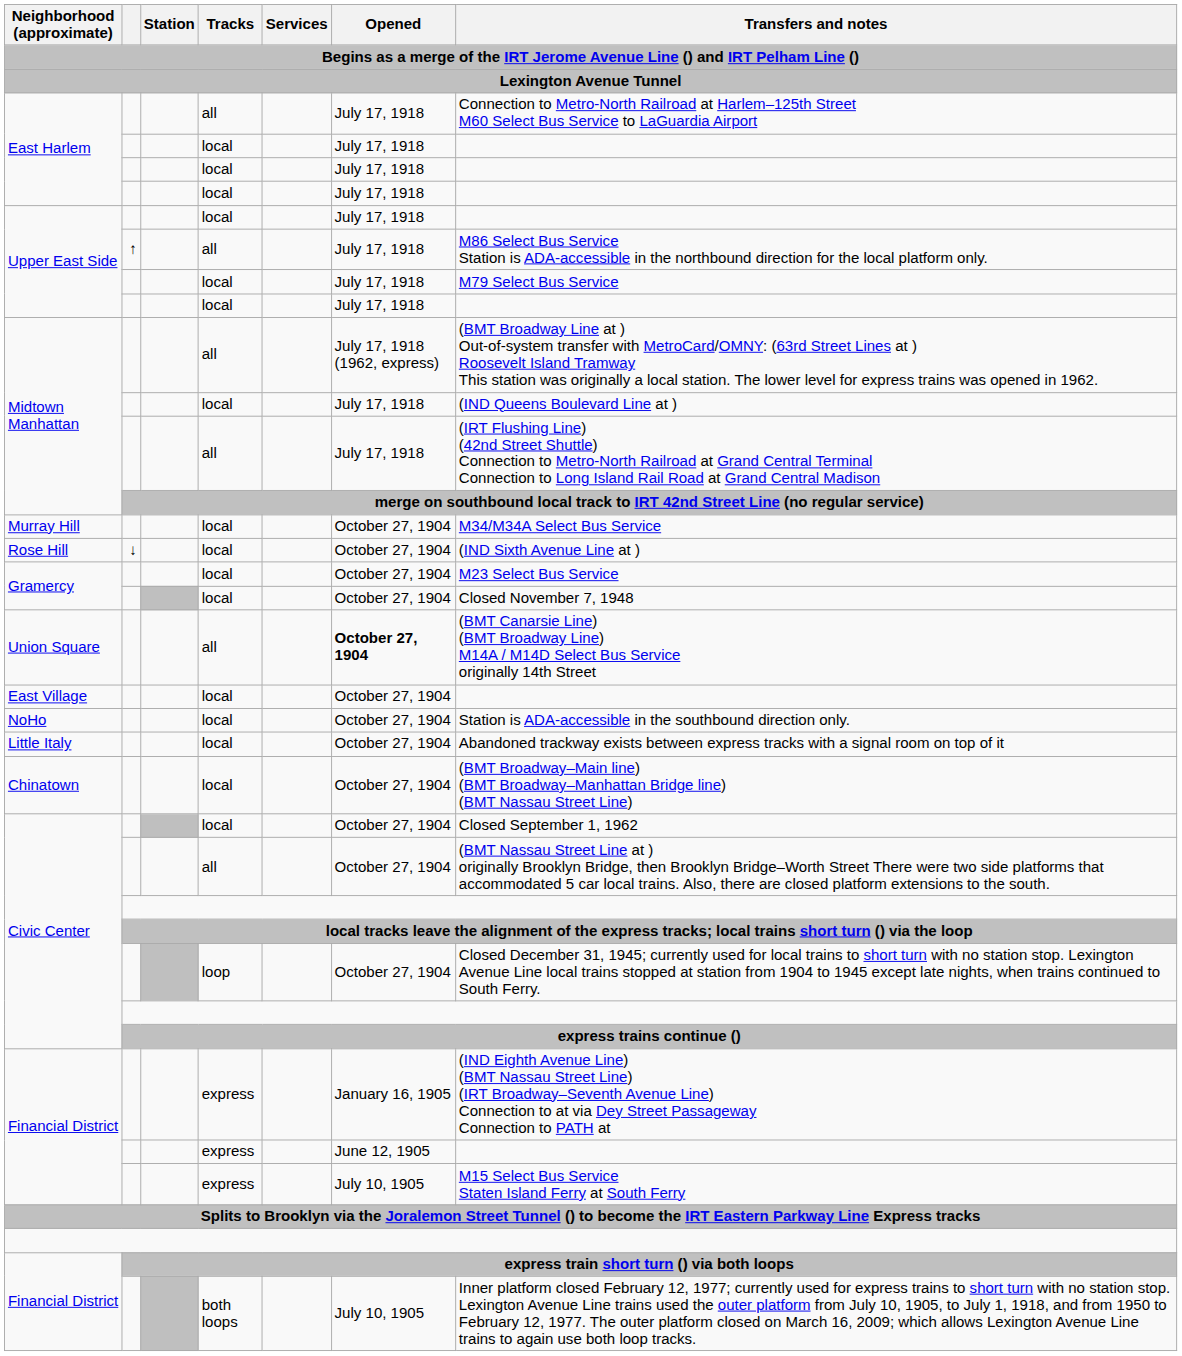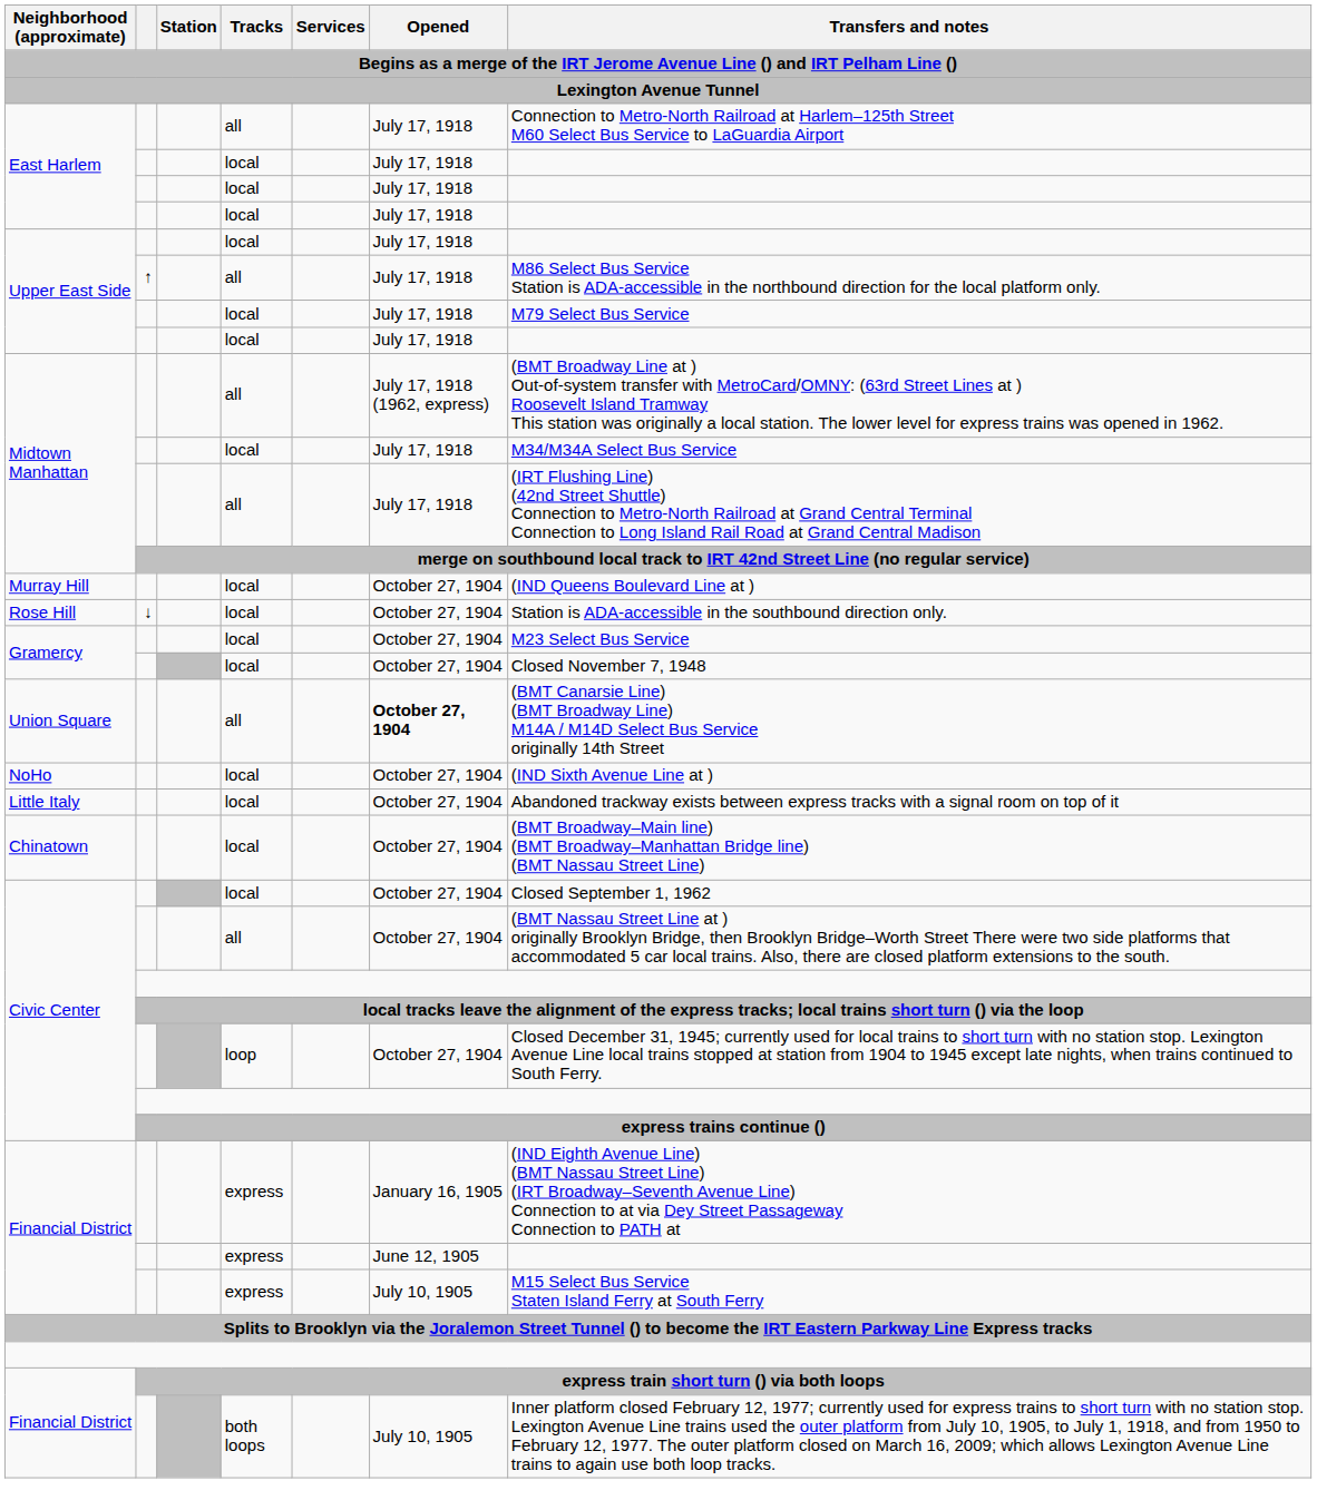 <table class="wikitable">
 <tr>
 <th>Neighborhood<br>(approximate)</th>
 <th></th>
 <th>Station</th>
 <th>Tracks</th>
 <th>Services</th>
 <th>Opened</th>
 <th>Transfers and notes</th>
 </tr>
 <tr>
 <th colspan=7 style="background-color: silver;">Begins as a merge of the <a href='#'>IRT Jerome Avenue Line</a> () and <a href='#'>IRT Pelham Line</a> ()</th>
 </tr>
 <tr>
 <th colspan=7 style="background-color: silver;">Lexington Avenue Tunnel</th>
 </tr>
 <tr>
 <td rowspan=4><a href='#'>East Harlem</a></td>
 <td align=center></td>
 <td></td>
 <td>all</td>
 <td></td>
 <td>July 17, 1918</td>
 <td>Connection to <a href='#'>Metro-North Railroad</a> at <a href='#'>Harlem–125th Street</a><br><a href='#'>M60 Select Bus Service</a> to <a href='#'>LaGuardia Airport</a></td>
 </tr>
 <tr>
 <td></td>
 <td></td>
 <td>local</td>
 <td></td>
 <td>July 17, 1918</td>
 <td></td>
 </tr>
 <tr>
 <td></td>
 <td></td>
 <td>local</td>
 <td></td>
 <td>July 17, 1918</td>
 <td></td>
 </tr>
 <tr>
 <td></td>
 <td></td>
 <td>local</td>
 <td></td>
 <td>July 17, 1918</td>
 <td></td>
 </tr>
 <tr>
 <td rowspan=4><a href='#'>Upper East Side</a></td>
 <td></td>
 <td></td>
 <td>local</td>
 <td></td>
 <td>July 17, 1918</td>
 <td></td>
 </tr>
 <tr>
 <td> ↑</td>
 <td></td>
 <td>all</td>
 <td></td>
 <td>July 17, 1918</td>
 <td><a href='#'>M86 Select Bus Service</a><br>Station is <a href='#'>ADA-accessible</a> in the northbound direction for the local platform only.</td>
 </tr>
 <tr>
 <td></td>
 <td></td>
 <td>local</td>
 <td></td>
 <td>July 17, 1918</td>
 <td><a href='#'>M79 Select Bus Service</a></td>
 </tr>
 <tr>
 <td align=center></td>
 <td nowrap></td>
 <td>local</td>
 <td></td>
 <td>July 17, 1918</td>
 <td></td>
 </tr>
 <tr>
 <td rowspan=4><a href='#'>Midtown Manhattan</a></td>
 <td></td>
 <td></td>
 <td>all</td>
 <td></td>
 <td>July 17, 1918<br>(1962, express)</td>
 <td> (<a href='#'>BMT Broadway Line</a> at )<br>Out-of-system transfer with <a href='#'>MetroCard</a>/<a href='#'>OMNY</a>:  (<a href='#'>63rd Street Lines</a> at )<br><a href='#'>Roosevelt Island Tramway</a><br>This station was originally a local station. The lower level for express trains was opened in 1962.</td>
 </tr>
 <tr>
 <td align=center></td>
 <td></td>
 <td>local</td>
 <td></td>
 <td>July 17, 1918</td>
-<td> (<a href='#'>IND Queens Boulevard Line</a> at )</td>
+<td><a href='#'>M34/M34A Select Bus Service</a></td>
 </tr>
 <tr>
 <td align=center></td>
 <td></td>
 <td>all</td>
 <td></td>
 <td>July 17, 1918</td>
 <td> (<a href='#'>IRT Flushing Line</a>)<br> (<a href='#'>42nd Street Shuttle</a>)<br>Connection to <a href='#'>Metro-North Railroad</a> at <a href='#'>Grand Central Terminal</a><br>Connection to <a href='#'>Long Island Rail Road</a> at <a href='#'>Grand Central Madison</a></td>
 </tr>
 <tr>
 <th colspan=6 style="background-color: silver;">merge on southbound local track to <a href='#'>IRT 42nd Street Line</a> (no regular service)</th>
 </tr>
 <tr>
 <td><a href='#'>Murray Hill</a></td>
 <td></td>
 <td></td>
 <td>local</td>
 <td></td>
 <td>October 27, 1904</td>
-<td><a href='#'>M34/M34A Select Bus Service</a></td>
+<td> (<a href='#'>IND Queens Boulevard Line</a> at )</td>
 </tr>
 <tr>
 <td><a href='#'>Rose Hill</a></td>
 <td> ↓</td>
 <td></td>
 <td>local</td>
 <td></td>
 <td>October 27, 1904</td>
-<td> (<a href='#'>IND Sixth Avenue Line</a> at )</td>
+<td>Station is <a href='#'>ADA-accessible</a> in the southbound direction only.</td>
 </tr>
 <tr>
 <td rowspan=2><a href='#'>Gramercy</a></td>
 <td align=center></td>
 <td></td>
 <td>local</td>
 <td></td>
 <td>October 27, 1904</td>
 <td><a href='#'>M23 Select Bus Service</a></td>
 </tr>
 <tr>
 <td></td>
 <td bgcolor=bfbfbf></td>
 <td>local</td>
 <td></td>
 <td>October 27, 1904</td>
 <td>Closed November 7, 1948</td>
 </tr>
 <tr>
 <td rowspan=1><a href='#'>Union Square</a></td>
 <td align=center></td>
 <td></td>
 <td>all</td>
 <td></td>
 <td><strong>October 27, 1904</strong></td>
 <td> (<a href='#'>BMT Canarsie Line</a>)<br> (<a href='#'>BMT Broadway Line</a>)<br><a href='#'>M14A / M14D Select Bus Service</a><br>originally 14th Street</td>
 </tr>
 <tr>
-<td rowspan=1><a href='#'>East Village</a></td>
-<td></td>
-<td></td>
-<td>local</td>
-<td></td>
-<td>October 27, 1904</td>
-<td></td>
-</tr>
-<tr>
 <td rowspan=1><a href='#'>NoHo</a></td>
 <td align=center></td>
 <td></td>
 <td>local</td>
 <td></td>
 <td>October 27, 1904</td>
-<td>Station is <a href='#'>ADA-accessible</a> in the southbound direction only.</td>
+<td> (<a href='#'>IND Sixth Avenue Line</a> at )</td>
 </tr>
 <tr>
 <td rowspan="1"><a href='#'>Little Italy</a></td>
 <td></td>
 <td></td>
 <td>local</td>
 <td></td>
 <td>October 27, 1904</td>
 <td>Abandoned trackway exists between express tracks with a signal room on top of it</td>
 </tr>
 <tr>
 <td rowspan=1><a href='#'>Chinatown</a></td>
 <td align=center></td>
 <td></td>
 <td>local</td>
 <td></td>
 <td>October 27, 1904</td>
 <td> (<a href='#'>BMT Broadway–Main line</a>)<br> (<a href='#'>BMT Broadway–Manhattan Bridge line</a>)<br> (<a href='#'>BMT Nassau Street Line</a>)</td>
 </tr>
 <tr>
 <td rowspan=7><a href='#'>Civic Center</a></td>
 <td></td>
 <td bgcolor=bfbfbf></td>
 <td>local</td>
 <td></td>
 <td>October 27, 1904</td>
 <td>Closed September 1, 1962</td>
 </tr>
 <tr>
 <td align=center></td>
 <td nowrap></td>
 <td>all</td>
 <td></td>
 <td>October 27, 1904</td>
 <td> (<a href='#'>BMT Nassau Street Line</a> at )<br>originally Brooklyn Bridge, then Brooklyn Bridge–Worth Street There were two side platforms that accommodated 5 car local trains. Also, there are closed platform extensions to the south.</td>
 </tr>
 <tr>
 <td colspan=6> </td>
 </tr>
 <tr>
 <th colspan=6 style="background-color: silver;">local tracks leave the alignment of the express tracks; local trains <a href='#'>short turn</a> () via the loop</th>
 </tr>
 <tr>
 <td></td>
 <td bgcolor=bfbfbf></td>
 <td>loop</td>
 <td></td>
 <td nowrap>October 27, 1904</td>
 <td>Closed December 31, 1945; currently used for local trains to <a href='#'>short turn</a> with no station stop. Lexington Avenue Line local trains stopped at station from 1904 to 1945 except late nights, when trains continued to South Ferry.</td>
 </tr>
 <tr>
 <td colspan=6> </td>
 </tr>
 <tr>
 <th colspan=6 style="background-color: silver;">express trains continue ()</th>
 </tr>
 <tr>
 <td rowspan=3><a href='#'>Financial District</a></td>
 <td align=center></td>
 <td></td>
 <td>express</td>
 <td></td>
 <td>January 16, 1905</td>
 <td> (<a href='#'>IND Eighth Avenue Line</a>)<br> (<a href='#'>BMT Nassau Street Line</a>)<br> (<a href='#'>IRT Broadway–Seventh Avenue Line</a>)<br>Connection to  at  via <a href='#'>Dey Street Passageway</a><br>Connection to <a href='#'>PATH</a> at </td>
 </tr>
 <tr>
 <td></td>
 <td></td>
 <td>express</td>
 <td></td>
 <td>June 12, 1905</td>
 <td></td>
 </tr>
 <tr>
 <td align=center></td>
 <td></td>
 <td>express</td>
 <td></td>
 <td>July 10, 1905</td>
 <td><a href='#'>M15 Select Bus Service</a><br><a href='#'>Staten Island Ferry</a> at <a href='#'>South Ferry</a></td>
 </tr>
 <tr>
 <th colspan=7 style="background-color: silver;">Splits to Brooklyn via the <a href='#'>Joralemon Street Tunnel</a> () to become the <a href='#'>IRT Eastern Parkway Line</a> Express tracks</th>
 </tr>
 <tr>
 <td colspan=7> </td>
 </tr>
 <tr>
 <td rowspan=2><a href='#'>Financial District</a></td>
 <th colspan=6 style="background-color: silver;">express train <a href='#'>short turn</a> () via both loops</th>
 </tr>
 <tr>
 <td></td>
 <td bgcolor=bfbfbf></td>
 <td>both loops</td>
 <td></td>
 <td>July 10, 1905</td>
 <td>Inner platform closed February 12, 1977; currently used for express trains to <a href='#'>short turn</a> with no station stop. Lexington Avenue Line trains used the <a href='#'>outer platform</a> from July 10, 1905, to July 1, 1918, and from 1950 to February 12, 1977. The outer platform closed on March 16, 2009; which allows Lexington Avenue Line trains to again use both loop tracks.</td>
 </tr>
 </table>
